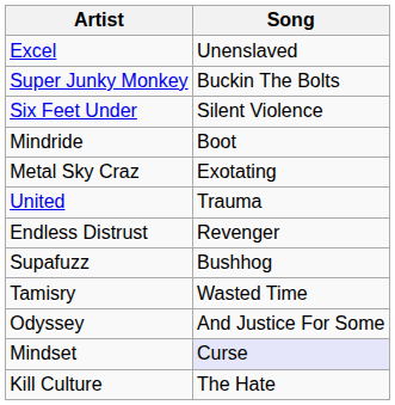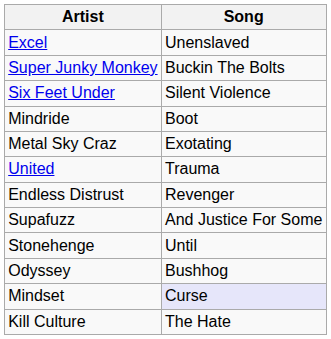 <table class="wikitable">
 <tr>
 <th>Artist</th>
 <th>Song</th>
 </tr>
 <tr>
 <td><a href='#'>Excel</a></td>
 <td>Unenslaved</td>
 </tr>
 <tr>
 <td><a href='#'>Super Junky Monkey</a></td>
 <td>Buckin The Bolts</td>
 </tr>
 <tr>
 <td><a href='#'>Six Feet Under</a></td>
 <td>Silent Violence</td>
 </tr>
 <tr>
 <td>Mindride</td>
 <td>Boot</td>
 </tr>
 <tr>
 <td>Metal Sky Craz</td>
 <td>Exotating</td>
 </tr>
 <tr>
 <td><a href='#'>United</a></td>
 <td>Trauma</td>
 </tr>
 <tr>
 <td>Endless Distrust</td>
 <td>Revenger</td>
 </tr>
 <tr>
 <td>Supafuzz</td>
-<td>Bushhog</td>
+<td>And Justice For Some</td>
 </tr>
 <tr>
-<td>Tamisry</td>
-<td>Wasted Time</td>
+<td>Stonehenge</td>
+<td>Until</td>
 </tr>
 <tr>
 <td>Odyssey</td>
-<td>And Justice For Some</td>
+<td>Bushhog</td>
 </tr>
 <tr>
 <td>Mindset</td>
 <td style="background: lavender;">Curse</td>
 </tr>
 <tr>
 <td>Kill Culture</td>
 <td>The Hate</td>
 </tr>
 </table>
